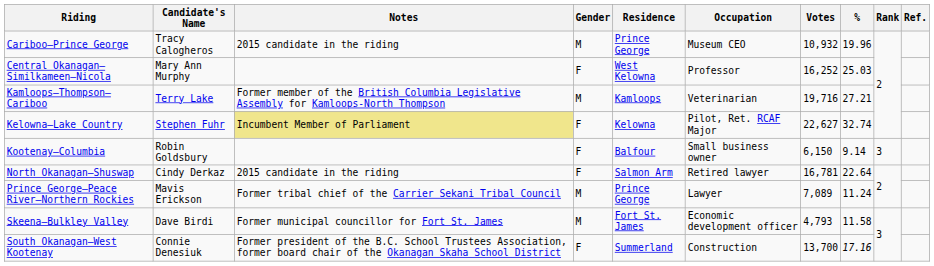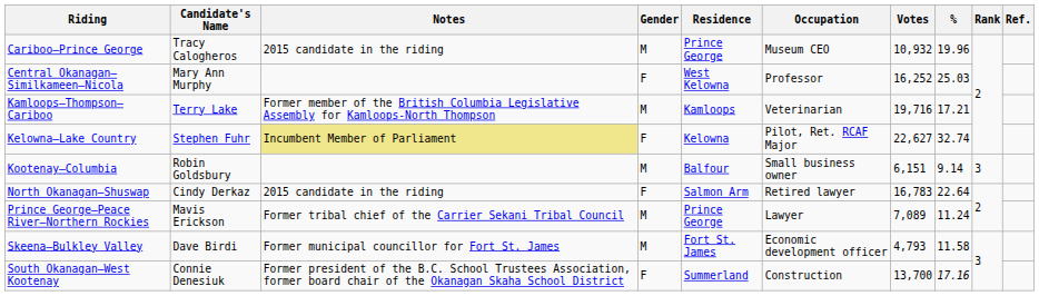 <table class="wikitable sortable">
 <tr>
 <th>Riding</th>
 <th>Candidate's Name</th>
 <th>Notes</th>
 <th>Gender</th>
 <th>Residence</th>
 <th>Occupation</th>
 <th>Votes</th>
 <th>%</th>
 <th>Rank</th>
 <th>Ref.</th>
 </tr>
 <tr>
 <td><a href='#'>Cariboo—Prince George</a></td>
 <td>Tracy Calogheros</td>
 <td>2015 candidate in the riding</td>
 <td>M</td>
 <td><a href='#'>Prince George</a></td>
 <td>Museum CEO</td>
 <td>10,932</td>
 <td>19.96</td>
 <td rowspan="4">2</td>
 <td></td>
 </tr>
 <tr>
 <td><a href='#'>Central Okanagan—Similkameen—Nicola</a></td>
 <td>Mary Ann Murphy</td>
 <td></td>
 <td>F</td>
 <td><a href='#'>West Kelowna</a></td>
 <td>Professor</td>
 <td>16,252</td>
 <td>25.03</td>
 <td></td>
 </tr>
 <tr>
 <td><a href='#'>Kamloops—Thompson—Cariboo</a></td>
 <td><a href='#'>Terry Lake</a></td>
 <td>Former member of the <a href='#'>British Columbia Legislative Assembly</a> for <a href='#'>Kamloops-North Thompson</a></td>
 <td>M</td>
 <td><a href='#'>Kamloops</a></td>
 <td>Veterinarian</td>
 <td>19,716</td>
-<td>27.21</td>
+<td>17.21</td>
 <td></td>
 </tr>
 <tr>
 <td><a href='#'>Kelowna—Lake Country</a></td>
 <td><a href='#'>Stephen Fuhr</a></td>
 <td style="background: khaki;">Incumbent Member of Parliament</td>
 <td>F</td>
 <td><a href='#'>Kelowna</a></td>
 <td>Pilot, Ret. <a href='#'>RCAF</a> Major</td>
 <td>22,627</td>
 <td>32.74</td>
 <td></td>
 </tr>
 <tr>
 <td><a href='#'>Kootenay—Columbia</a></td>
 <td>Robin Goldsbury</td>
 <td></td>
-<td>F</td>
+<td>M</td>
 <td><a href='#'>Balfour</a></td>
 <td>Small business owner</td>
-<td>6,150</td>
+<td>6,151</td>
 <td>9.14</td>
 <td>3</td>
 <td></td>
 </tr>
 <tr>
 <td><a href='#'>North Okanagan—Shuswap</a></td>
 <td>Cindy Derkaz</td>
 <td>2015 candidate in the riding</td>
 <td>F</td>
 <td><a href='#'>Salmon Arm</a></td>
 <td>Retired lawyer</td>
-<td>16,781</td>
+<td>16,783</td>
 <td>22.64</td>
 <td rowspan="2">2</td>
 <td></td>
 </tr>
 <tr>
 <td><a href='#'>Prince George—Peace River—Northern Rockies</a></td>
 <td>Mavis Erickson</td>
 <td>Former tribal chief of the <a href='#'>Carrier Sekani Tribal Council</a></td>
 <td>M</td>
 <td><a href='#'>Prince George</a></td>
 <td>Lawyer</td>
 <td>7,089</td>
 <td>11.24</td>
 <td></td>
 </tr>
 <tr>
 <td><a href='#'>Skeena—Bulkley Valley</a></td>
 <td>Dave Birdi</td>
 <td>Former municipal councillor for <a href='#'>Fort St. James</a></td>
 <td>M</td>
 <td><a href='#'>Fort St. James</a></td>
 <td>Economic development officer</td>
 <td>4,793</td>
 <td>11.58</td>
 <td rowspan="2">3</td>
 <td></td>
 </tr>
 <tr>
 <td><a href='#'>South Okanagan—West Kootenay</a></td>
 <td>Connie Denesiuk</td>
 <td>Former president of the B.C. School Trustees Association, former board chair of the <a href='#'>Okanagan Skaha School District</a></td>
 <td>F</td>
 <td><a href='#'>Summerland</a></td>
 <td>Construction</td>
 <td>13,700</td>
 <td><em>17.16</em></td>
 <td></td>
 </tr>
 </table>
